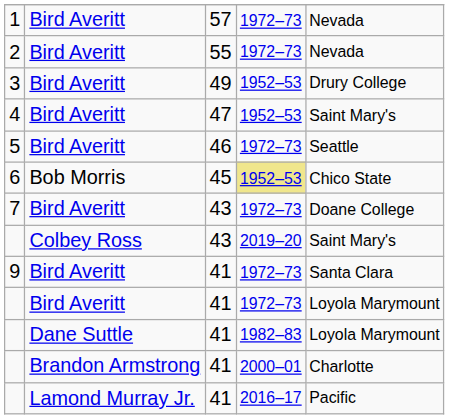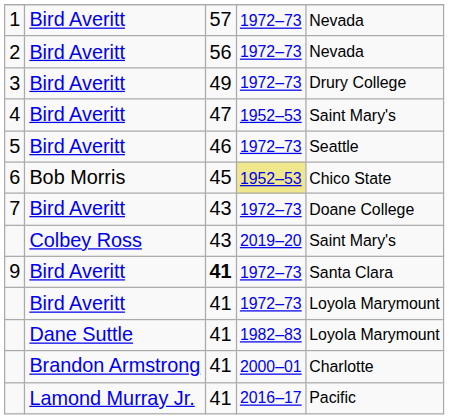 <table class="wikitable">
 <tr>
 </tr>
 <tr>
 <td>1</td>
 <td><a href='#'>Bird Averitt</a></td>
 <td>57</td>
 <td style="font-size:80%;"><a href='#'>1972–73</a></td>
 <td style="font-size:80%;">Nevada</td>
 </tr>
 <tr>
 <td>2</td>
 <td><a href='#'>Bird Averitt</a></td>
-<td>55</td>
+<td>56</td>
 <td style="font-size:80%;"><a href='#'>1972–73</a></td>
 <td style="font-size:80%;">Nevada</td>
 </tr>
 <tr>
 <td>3</td>
 <td><a href='#'>Bird Averitt</a></td>
 <td>49</td>
-<td style="font-size:80%;"><a href='#'>1952–53</a></td>
+<td style="font-size:80%;"><a href='#'>1972–73</a></td>
 <td style="font-size:80%;">Drury College</td>
 </tr>
 <tr>
 <td>4</td>
 <td><a href='#'>Bird Averitt</a></td>
 <td>47</td>
 <td style="font-size:80%;"><a href='#'>1952–53</a></td>
 <td style="font-size:80%;">Saint Mary's</td>
 </tr>
 <tr>
 <td>5</td>
 <td><a href='#'>Bird Averitt</a></td>
 <td>46</td>
 <td style="font-size:80%;"><a href='#'>1972–73</a></td>
 <td style="font-size:80%;">Seattle</td>
 </tr>
 <tr>
 <td>6</td>
 <td>Bob Morris</td>
 <td>45</td>
 <td style="background: khaki; font-size:80%;"><a href='#'>1952–53</a></td>
 <td style="font-size:80%;">Chico State</td>
 </tr>
 <tr>
 <td>7</td>
 <td><a href='#'>Bird Averitt</a></td>
 <td>43</td>
 <td style="font-size:80%;"><a href='#'>1972–73</a></td>
 <td style="font-size:80%;">Doane College</td>
 </tr>
 <tr>
 <td></td>
 <td><a href='#'>Colbey Ross</a></td>
 <td>43</td>
 <td style="font-size:80%;"><a href='#'>2019–20</a></td>
 <td style="font-size:80%;">Saint Mary's</td>
 </tr>
 <tr>
 <td>9</td>
 <td><a href='#'>Bird Averitt</a></td>
-<td>41</td>
+<td><strong>41</strong></td>
 <td style="font-size:80%;"><a href='#'>1972–73</a></td>
 <td style="font-size:80%;">Santa Clara</td>
 </tr>
 <tr>
 <td></td>
 <td><a href='#'>Bird Averitt</a></td>
 <td>41</td>
 <td style="font-size:80%;"><a href='#'>1972–73</a></td>
 <td style="font-size:80%;">Loyola Marymount</td>
 </tr>
 <tr>
 <td></td>
 <td><a href='#'>Dane Suttle</a></td>
 <td>41</td>
 <td style="font-size:80%;"><a href='#'>1982–83</a></td>
 <td style="font-size:80%;">Loyola Marymount</td>
 </tr>
 <tr>
 <td></td>
 <td><a href='#'>Brandon Armstrong</a></td>
 <td>41</td>
 <td style="font-size:80%;"><a href='#'>2000–01</a></td>
 <td style="font-size:80%;">Charlotte</td>
 </tr>
 <tr>
 <td></td>
 <td><a href='#'>Lamond Murray Jr.</a></td>
 <td>41</td>
 <td style="font-size:80%;"><a href='#'>2016–17</a></td>
 <td style="font-size:80%;">Pacific</td>
 </tr>
 </table>
